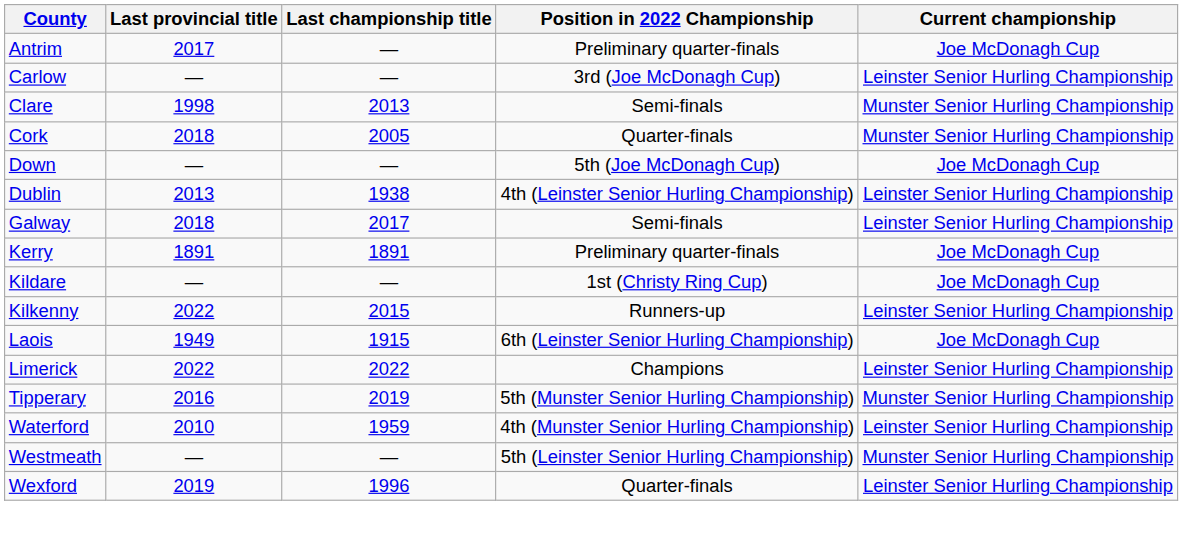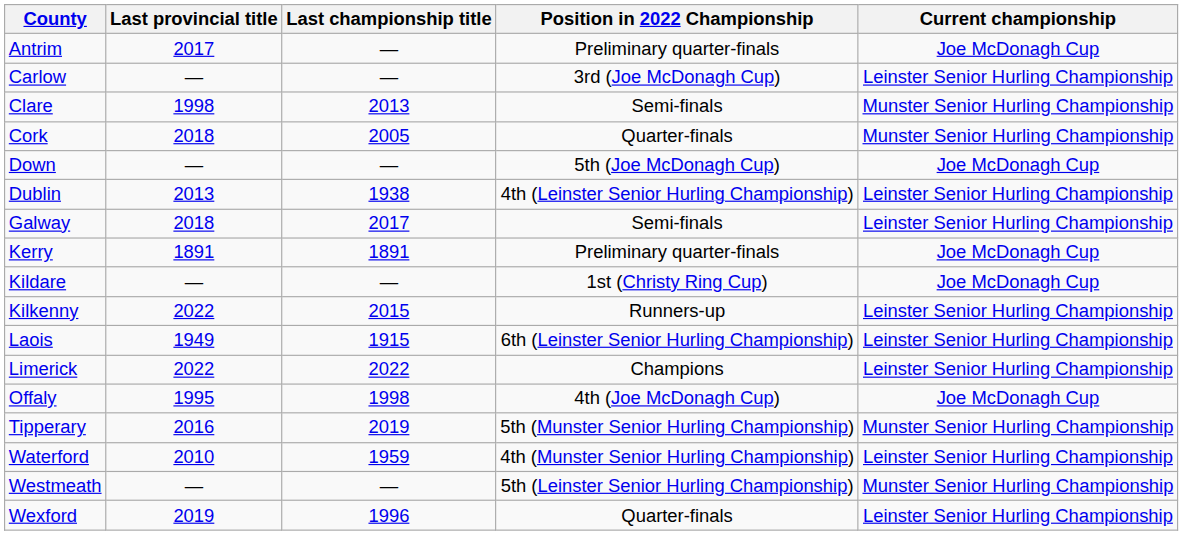 <table class="wikitable sortable" style="text-align:center">
 <tr>
 <th><a href='#'>County</a></th>
 <th>Last provincial title</th>
 <th>Last championship title</th>
 <th>Position in <a href='#'>2022</a> Championship</th>
 <th>Current championship</th>
 </tr>
 <tr>
 <td style="text-align:left"> <a href='#'>Antrim</a></td>
 <td><a href='#'>2017</a></td>
 <td>—</td>
 <td>Preliminary quarter-finals</td>
 <td><a href='#'>Joe McDonagh Cup</a></td>
 </tr>
 <tr>
 <td style="text-align:left"> <a href='#'>Carlow</a></td>
 <td>—</td>
 <td>—</td>
 <td>3rd (<a href='#'>Joe McDonagh Cup</a>)</td>
 <td><a href='#'>Leinster Senior Hurling Championship</a></td>
 </tr>
 <tr>
 <td style="text-align:left"> <a href='#'>Clare</a></td>
 <td><a href='#'>1998</a></td>
 <td><a href='#'>2013</a></td>
 <td>Semi-finals</td>
 <td><a href='#'>Munster Senior Hurling Championship</a></td>
 </tr>
 <tr>
 <td style="text-align:left"> <a href='#'>Cork</a></td>
 <td><a href='#'>2018</a></td>
 <td><a href='#'>2005</a></td>
 <td>Quarter-finals</td>
 <td><a href='#'>Munster Senior Hurling Championship</a></td>
 </tr>
 <tr>
 <td style="text-align:left"> <a href='#'>Down</a></td>
 <td>—</td>
 <td>—</td>
 <td>5th (<a href='#'>Joe McDonagh Cup</a>)</td>
 <td><a href='#'>Joe McDonagh Cup</a></td>
 </tr>
 <tr>
 <td style="text-align:left"> <a href='#'>Dublin</a></td>
 <td><a href='#'>2013</a></td>
 <td><a href='#'>1938</a></td>
 <td>4th (<a href='#'>Leinster Senior Hurling Championship</a>)</td>
 <td><a href='#'>Leinster Senior Hurling Championship</a></td>
 </tr>
 <tr>
 <td style="text-align:left"> <a href='#'>Galway</a></td>
 <td><a href='#'>2018</a></td>
 <td><a href='#'>2017</a></td>
 <td>Semi-finals</td>
 <td><a href='#'>Leinster Senior Hurling Championship</a></td>
 </tr>
 <tr>
 <td style="text-align:left"> <a href='#'>Kerry</a></td>
 <td><a href='#'>1891</a></td>
 <td><a href='#'>1891</a></td>
 <td>Preliminary quarter-finals</td>
 <td><a href='#'>Joe McDonagh Cup</a></td>
 </tr>
 <tr>
 <td style="text-align:left"> <a href='#'>Kildare</a></td>
 <td>—</td>
 <td>—</td>
 <td>1st (<a href='#'>Christy Ring Cup</a>)</td>
 <td><a href='#'>Joe McDonagh Cup</a></td>
 </tr>
 <tr>
 <td style="text-align:left"> <a href='#'>Kilkenny</a></td>
 <td><a href='#'>2022</a></td>
 <td><a href='#'>2015</a></td>
 <td>Runners-up</td>
 <td><a href='#'>Leinster Senior Hurling Championship</a></td>
 </tr>
 <tr>
 <td style="text-align:left"> <a href='#'>Laois</a></td>
 <td><a href='#'>1949</a></td>
 <td><a href='#'>1915</a></td>
 <td>6th (<a href='#'>Leinster Senior Hurling Championship</a>)</td>
-<td><a href='#'>Joe McDonagh Cup</a></td>
+<td><a href='#'>Leinster Senior Hurling Championship</a></td>
 </tr>
 <tr>
 <td style="text-align:left"> <a href='#'>Limerick</a></td>
 <td><a href='#'>2022</a></td>
 <td><a href='#'>2022</a></td>
 <td>Champions</td>
 <td><a href='#'>Leinster Senior Hurling Championship</a></td>
+</tr>
+<tr>
+<td style="text-align:left"> <a href='#'>Offaly</a></td>
+<td><a href='#'>1995</a></td>
+<td><a href='#'>1998</a></td>
+<td>4th (<a href='#'>Joe McDonagh Cup</a>)</td>
+<td><a href='#'>Joe McDonagh Cup</a></td>
 </tr>
 <tr>
 <td style="text-align:left"> <a href='#'>Tipperary</a></td>
 <td><a href='#'>2016</a></td>
 <td><a href='#'>2019</a></td>
 <td>5th (<a href='#'>Munster Senior Hurling Championship</a>)</td>
 <td><a href='#'>Munster Senior Hurling Championship</a></td>
 </tr>
 <tr>
 <td style="text-align:left"> <a href='#'>Waterford</a></td>
 <td><a href='#'>2010</a></td>
 <td><a href='#'>1959</a></td>
 <td>4th (<a href='#'>Munster Senior Hurling Championship</a>)</td>
 <td><a href='#'>Leinster Senior Hurling Championship</a></td>
 </tr>
 <tr>
 <td style="text-align:left"> <a href='#'>Westmeath</a></td>
 <td>—</td>
 <td>—</td>
 <td>5th (<a href='#'>Leinster Senior Hurling Championship</a>)</td>
 <td><a href='#'>Munster Senior Hurling Championship</a></td>
 </tr>
 <tr>
 <td style="text-align:left"> <a href='#'>Wexford</a></td>
 <td><a href='#'>2019</a></td>
 <td><a href='#'>1996</a></td>
 <td>Quarter-finals</td>
 <td><a href='#'>Leinster Senior Hurling Championship</a></td>
 </tr>
 </table>
